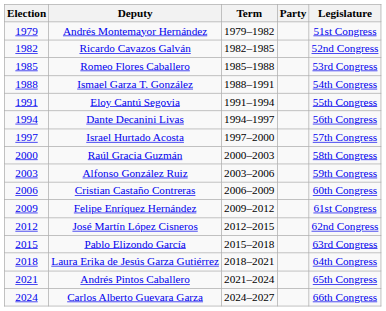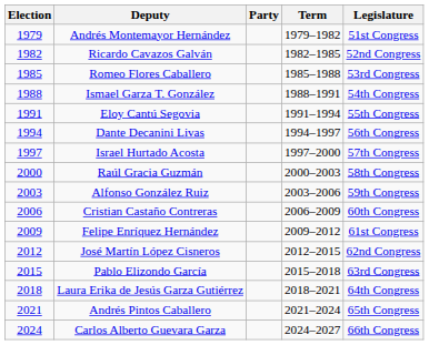 <table class="wikitable sortable" style="text-align: center">
 <tr>
 <th>Election</th>
 <th class="unsortable">Deputy</th>
+<th class="unsortable">Party</th>
 <th class="unsortable">Term</th>
-<th class="unsortable">Party</th>
 <th class="unsortable">Legislature</th>
 </tr>
 <tr>
 <td><a href='#'>1979</a></td>
 <td><a href='#'>Andrés Montemayor Hernández</a></td>
+<td></td>
 <td>1979–1982</td>
-<td></td>
 <td><a href='#'>51st Congress</a></td>
 </tr>
 <tr>
 <td><a href='#'>1982</a></td>
 <td><a href='#'>Ricardo Cavazos Galván</a></td>
+<td></td>
 <td>1982–1985</td>
-<td></td>
 <td><a href='#'>52nd Congress</a></td>
 </tr>
 <tr>
 <td><a href='#'>1985</a></td>
 <td><a href='#'>Romeo Flores Caballero</a></td>
+<td></td>
 <td>1985–1988</td>
-<td></td>
 <td><a href='#'>53rd Congress</a></td>
 </tr>
 <tr>
 <td><a href='#'>1988</a></td>
 <td><a href='#'>Ismael Garza T. González</a></td>
+<td></td>
 <td>1988–1991</td>
-<td></td>
 <td><a href='#'>54th Congress</a></td>
 </tr>
 <tr>
 <td><a href='#'>1991</a></td>
 <td><a href='#'>Eloy Cantú Segovia</a></td>
+<td></td>
 <td>1991–1994</td>
-<td></td>
 <td><a href='#'>55th Congress</a></td>
 </tr>
 <tr>
 <td><a href='#'>1994</a></td>
 <td><a href='#'>Dante Decanini Livas</a></td>
+<td></td>
 <td>1994–1997</td>
-<td></td>
 <td><a href='#'>56th Congress</a></td>
 </tr>
 <tr>
 <td><a href='#'>1997</a></td>
 <td><a href='#'>Israel Hurtado Acosta</a></td>
+<td></td>
 <td>1997–2000</td>
-<td></td>
 <td><a href='#'>57th Congress</a></td>
 </tr>
 <tr>
 <td><a href='#'>2000</a></td>
 <td><a href='#'>Raúl Gracia Guzmán</a></td>
+<td></td>
 <td>2000–2003</td>
-<td></td>
 <td><a href='#'>58th Congress</a></td>
 </tr>
 <tr>
 <td><a href='#'>2003</a></td>
 <td><a href='#'>Alfonso González Ruiz</a></td>
+<td> </td>
 <td>2003–2006</td>
-<td> </td>
 <td><a href='#'>59th Congress</a></td>
 </tr>
 <tr>
 <td><a href='#'>2006</a></td>
 <td><a href='#'>Cristian Castaño Contreras</a></td>
+<td></td>
 <td>2006–2009</td>
-<td></td>
 <td><a href='#'>60th Congress</a></td>
 </tr>
 <tr>
 <td><a href='#'>2009</a></td>
 <td><a href='#'>Felipe Enríquez Hernández</a></td>
+<td></td>
 <td>2009–2012</td>
-<td></td>
 <td><a href='#'>61st Congress</a></td>
 </tr>
 <tr>
 <td><a href='#'>2012</a></td>
 <td><a href='#'>José Martín López Cisneros</a></td>
+<td></td>
 <td>2012–2015</td>
-<td></td>
 <td><a href='#'>62nd Congress</a></td>
 </tr>
 <tr>
 <td><a href='#'>2015</a></td>
 <td><a href='#'>Pablo Elizondo García</a></td>
+<td></td>
 <td>2015–2018</td>
-<td></td>
 <td><a href='#'>63rd Congress</a></td>
 </tr>
 <tr>
 <td><a href='#'>2018</a></td>
 <td><a href='#'>Laura Erika de Jesús Garza Gutiérrez</a></td>
+<td></td>
 <td>2018–2021</td>
-<td></td>
 <td><a href='#'>64th Congress</a></td>
 </tr>
 <tr>
 <td><a href='#'>2021</a></td>
 <td><a href='#'>Andrés Pintos Caballero</a></td>
+<td> </td>
 <td>2021–2024</td>
-<td> </td>
 <td><a href='#'>65th Congress</a></td>
 </tr>
 <tr>
 <td><a href='#'>2024</a></td>
 <td><a href='#'>Carlos Alberto Guevara Garza</a></td>
+<td></td>
 <td>2024–2027</td>
-<td></td>
 <td><a href='#'>66th Congress</a></td>
 </tr>
 </table>
